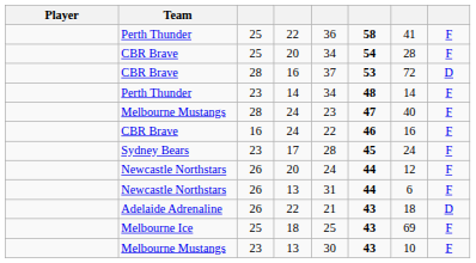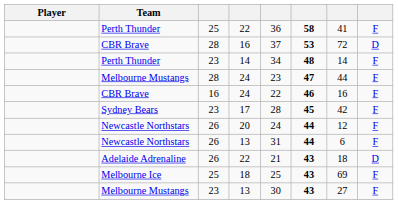 <table class="wikitable sortable" style="text-align:center;">
 <tr>
 <th width="175px">Player</th>
 <th width="175px">Team</th>
 <th width="50px"></th>
 <th width="50px"></th>
 <th width="50px"></th>
 <th width="60px"></th>
 <th width="50px"></th>
 <th width="60px"></th>
 </tr>
 <tr>
 <td align="left"></td>
 <td align="left"><a href='#'>Perth Thunder</a></td>
 <td>25</td>
 <td>22</td>
 <td>36</td>
 <td><strong>58</strong></td>
 <td>41</td>
-<td><a href='#'>F</a></td>
-</tr>
-<tr>
-<td align="left"></td>
-<td align="left"><a href='#'>CBR Brave</a></td>
-<td>25</td>
-<td>20</td>
-<td>34</td>
-<td><strong>54</strong></td>
-<td>28</td>
 <td><a href='#'>F</a></td>
 </tr>
 <tr>
 <td align="left"></td>
 <td align="left"><a href='#'>CBR Brave</a></td>
 <td>28</td>
 <td>16</td>
 <td>37</td>
 <td><strong>53</strong></td>
 <td>72</td>
 <td><a href='#'>D</a></td>
 </tr>
 <tr>
 <td align="left"></td>
 <td align="left"><a href='#'>Perth Thunder</a></td>
 <td>23</td>
 <td>14</td>
 <td>34</td>
 <td><strong>48</strong></td>
 <td>14</td>
 <td><a href='#'>F</a></td>
 </tr>
 <tr>
 <td align="left"></td>
 <td align="left"><a href='#'>Melbourne Mustangs</a></td>
 <td>28</td>
 <td>24</td>
 <td>23</td>
 <td><strong>47</strong></td>
-<td>40</td>
+<td>44</td>
 <td><a href='#'>F</a></td>
 </tr>
 <tr>
 <td align="left"></td>
 <td align="left"><a href='#'>CBR Brave</a></td>
 <td>16</td>
 <td>24</td>
 <td>22</td>
 <td><strong>46</strong></td>
 <td>16</td>
 <td><a href='#'>F</a></td>
 </tr>
 <tr>
 <td align="left"></td>
 <td align="left"><a href='#'>Sydney Bears</a></td>
 <td>23</td>
 <td>17</td>
 <td>28</td>
 <td><strong>45</strong></td>
-<td>24</td>
+<td>42</td>
 <td><a href='#'>F</a></td>
 </tr>
 <tr>
 <td align="left"></td>
 <td align="left"><a href='#'>Newcastle Northstars</a></td>
 <td>26</td>
 <td>20</td>
 <td>24</td>
 <td><strong>44</strong></td>
 <td>12</td>
 <td><a href='#'>F</a></td>
 </tr>
 <tr>
 <td align="left"></td>
 <td align="left"><a href='#'>Newcastle Northstars</a></td>
 <td>26</td>
 <td>13</td>
 <td>31</td>
 <td><strong>44</strong></td>
 <td>6</td>
 <td><a href='#'>F</a></td>
 </tr>
 <tr>
 <td align="left"></td>
 <td align="left"><a href='#'>Adelaide Adrenaline</a></td>
 <td>26</td>
 <td>22</td>
 <td>21</td>
 <td><strong>43</strong></td>
 <td>18</td>
 <td><a href='#'>D</a></td>
 </tr>
 <tr>
 <td align="left"></td>
 <td align="left"><a href='#'>Melbourne Ice</a></td>
 <td>25</td>
 <td>18</td>
 <td>25</td>
 <td><strong>43</strong></td>
 <td>69</td>
 <td><a href='#'>F</a></td>
 </tr>
 <tr>
 <td align="left"></td>
 <td align="left"><a href='#'>Melbourne Mustangs</a></td>
 <td>23</td>
 <td>13</td>
 <td>30</td>
 <td><strong>43</strong></td>
-<td>10</td>
+<td>27</td>
 <td><a href='#'>F</a></td>
 </tr>
 </table>
